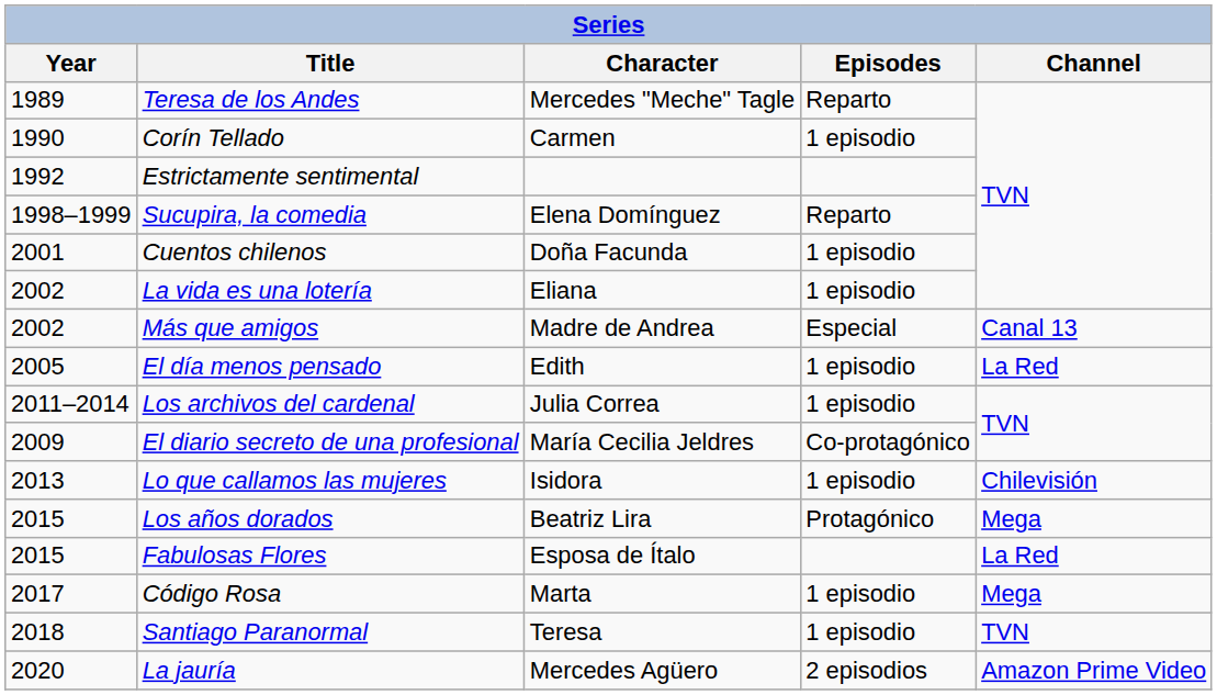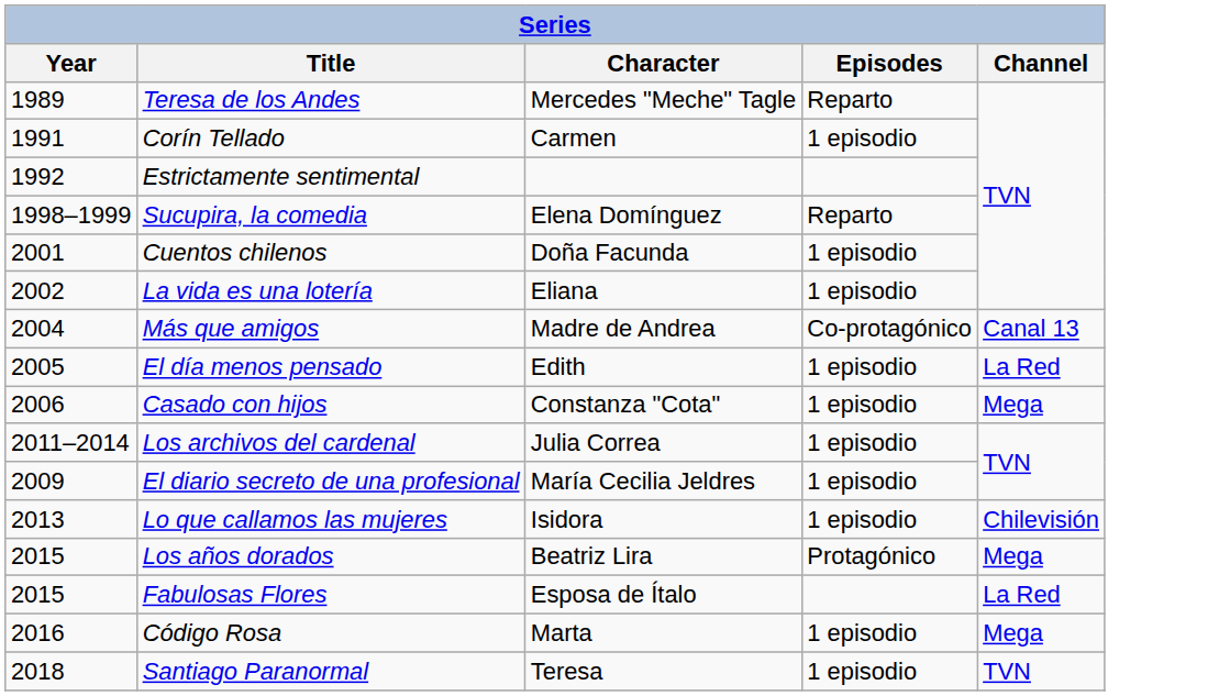 <table class="wikitable" style="font-size: 90%;">
 <tr>
 <th colspan="5" style="background: LightSteelBlue;"><a href='#'>Series</a></th>
 </tr>
 <tr>
 <th>Year</th>
 <th>Title</th>
 <th>Character</th>
 <th>Episodes</th>
 <th>Channel</th>
 </tr>
 <tr>
 <td>1989</td>
 <td><em><a href='#'>Teresa de los Andes</a></em></td>
 <td>Mercedes "Meche" Tagle</td>
 <td>Reparto</td>
 <td rowspan="6"><a href='#'>TVN</a></td>
 </tr>
 <tr>
-<td>1990</td>
+<td>1991</td>
 <td><em>Corín Tellado</em></td>
 <td>Carmen</td>
 <td>1 episodio</td>
 </tr>
 <tr>
 <td>1992</td>
 <td><em>Estrictamente sentimental</em></td>
 <td></td>
 <td></td>
 </tr>
 <tr>
 <td>1998–1999</td>
 <td><em><a href='#'>Sucupira, la comedia</a></em></td>
 <td>Elena Domínguez</td>
 <td>Reparto</td>
 </tr>
 <tr>
 <td>2001</td>
 <td><em>Cuentos chilenos</em></td>
 <td>Doña Facunda</td>
 <td>1 episodio</td>
 </tr>
 <tr>
 <td>2002</td>
 <td><em><a href='#'>La vida es una lotería</a></em></td>
 <td>Eliana</td>
 <td>1 episodio</td>
 </tr>
 <tr>
-<td>2002</td>
+<td>2004</td>
 <td><em><a href='#'>Más que amigos</a></em></td>
 <td>Madre de Andrea</td>
-<td>Especial</td>
+<td>Co-protagónico</td>
 <td><a href='#'>Canal 13</a></td>
 </tr>
 <tr>
 <td>2005</td>
 <td><em><a href='#'>El día menos pensado</a></em></td>
 <td>Edith</td>
 <td>1 episodio</td>
 <td><a href='#'>La Red</a></td>
+</tr>
+<tr>
+<td>2006</td>
+<td><em><a href='#'>Casado con hijos</a></em></td>
+<td>Constanza "Cota"</td>
+<td>1 episodio</td>
+<td><a href='#'>Mega</a></td>
 </tr>
 <tr>
 <td>2011–2014</td>
 <td><em><a href='#'>Los archivos del cardenal</a></em></td>
 <td>Julia Correa</td>
 <td>1 episodio</td>
 <td rowspan="2"><a href='#'>TVN</a></td>
 </tr>
 <tr>
 <td>2009</td>
 <td><em><a href='#'>El diario secreto de una profesional</a></em></td>
 <td>María Cecilia Jeldres</td>
-<td>Co-protagónico</td>
+<td>1 episodio</td>
 </tr>
 <tr>
 <td>2013</td>
 <td><em><a href='#'>Lo que callamos las mujeres</a></em></td>
 <td>Isidora</td>
 <td>1 episodio</td>
 <td><a href='#'>Chilevisión</a></td>
 </tr>
 <tr>
 <td>2015</td>
 <td><em><a href='#'>Los años dorados</a></em></td>
 <td>Beatriz Lira</td>
 <td>Protagónico</td>
 <td><a href='#'>Mega</a></td>
 </tr>
 <tr>
 <td>2015</td>
 <td><em><a href='#'>Fabulosas Flores</a></em></td>
 <td>Esposa de Ítalo</td>
 <td></td>
 <td><a href='#'>La Red</a></td>
 </tr>
 <tr>
-<td>2017</td>
+<td>2016</td>
 <td><em>Código Rosa</em></td>
 <td>Marta</td>
 <td>1 episodio</td>
 <td><a href='#'>Mega</a></td>
 </tr>
 <tr>
 <td>2018</td>
 <td><em><a href='#'>Santiago Paranormal</a></em></td>
 <td>Teresa</td>
 <td>1 episodio</td>
 <td><a href='#'>TVN</a></td>
 </tr>
-<tr>
-<td>2020</td>
-<td><em><a href='#'>La jauría</a></em></td>
-<td>Mercedes Agüero</td>
-<td>2 episodios</td>
-<td><a href='#'>Amazon Prime Video</a></td>
-</tr>
 </table>
